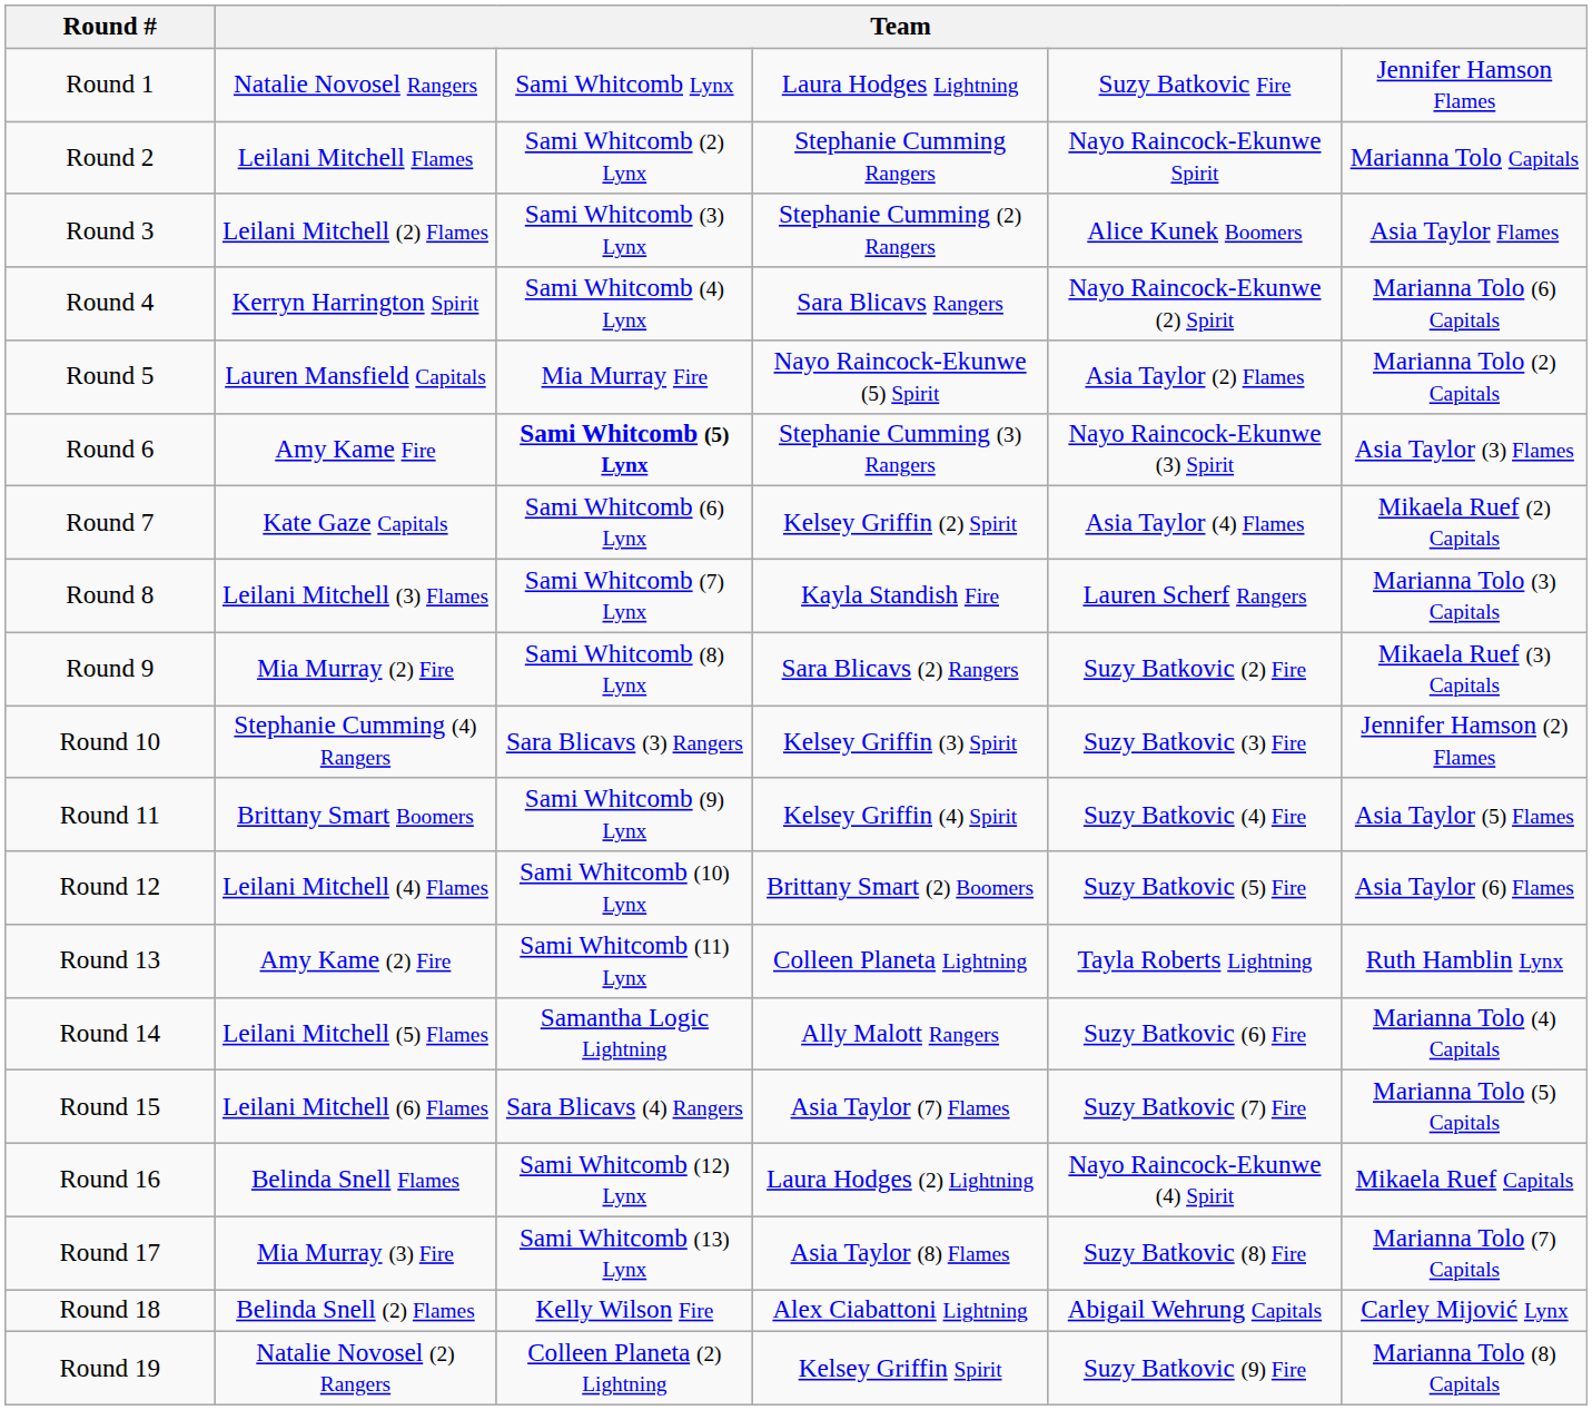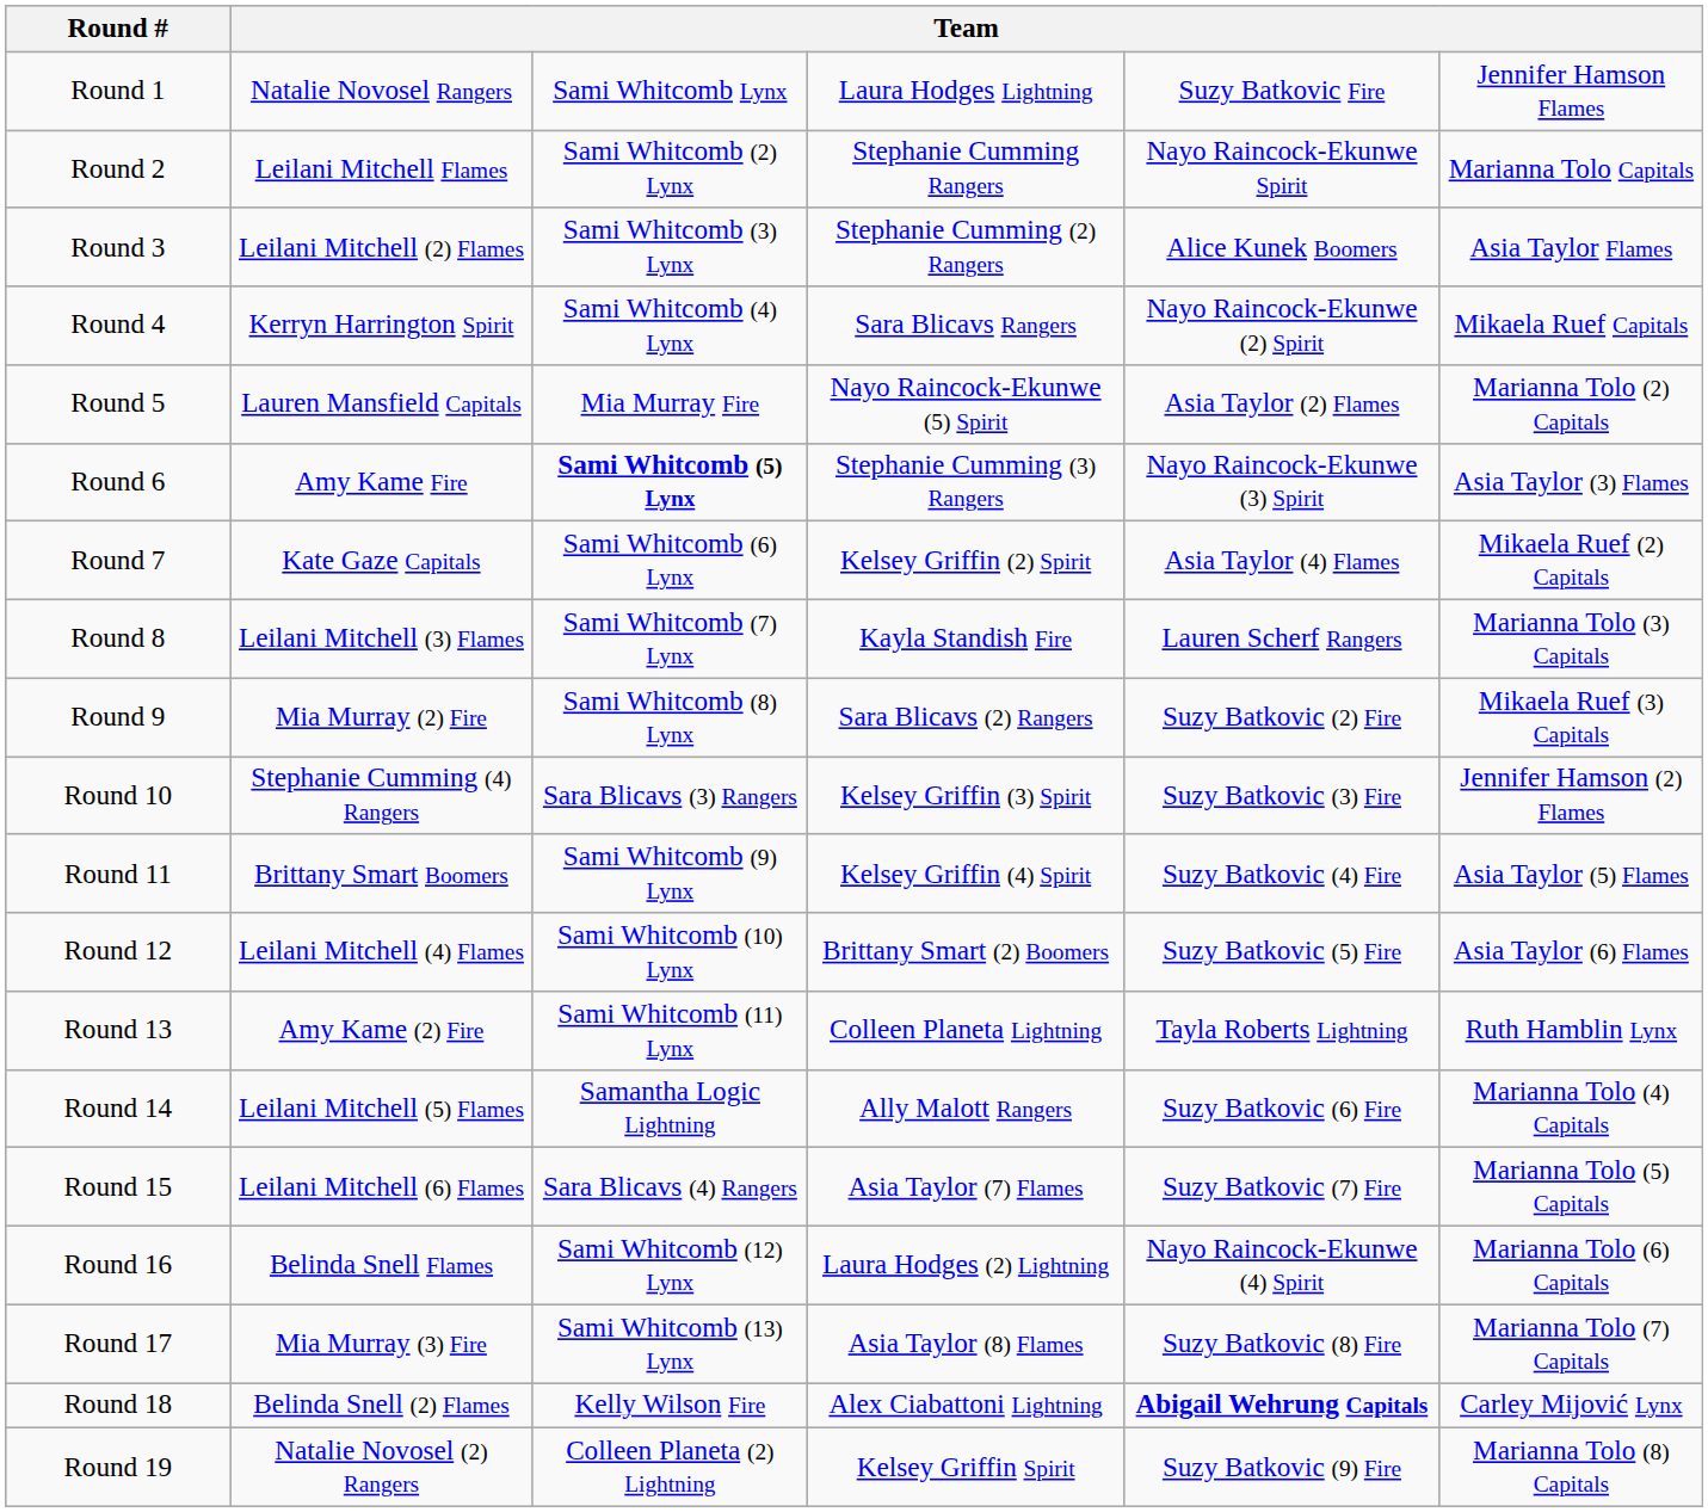 <table class="wikitable" style="width: 100%; text-align:center; font-size:90%">
 <tr>
 <th rowspan=1 width=110>Round #</th>
 <th colspan=5 width=50>Team</th>
 </tr>
 <tr>
 <td>Round 1</td>
 <td><a href='#'>Natalie Novosel</a> <small> <a href='#'>Rangers</a> </small></td>
 <td><a href='#'>Sami Whitcomb</a> <small> <a href='#'>Lynx</a> </small></td>
 <td><a href='#'>Laura Hodges</a> <small> <a href='#'>Lightning</a> </small></td>
 <td><a href='#'>Suzy Batkovic</a> <small> <a href='#'>Fire</a> </small></td>
 <td><a href='#'>Jennifer Hamson</a> <small> <a href='#'>Flames</a> </small></td>
 </tr>
 <tr>
 <td>Round 2</td>
 <td><a href='#'>Leilani Mitchell</a> <small> <a href='#'>Flames</a> </small></td>
 <td><a href='#'>Sami Whitcomb</a> <small> (2) <a href='#'>Lynx</a> </small></td>
 <td><a href='#'>Stephanie Cumming</a> <small> <a href='#'>Rangers</a> </small></td>
 <td><a href='#'>Nayo Raincock-Ekunwe</a> <small> <a href='#'>Spirit</a> </small></td>
 <td><a href='#'>Marianna Tolo</a> <small> <a href='#'>Capitals</a> </small></td>
 </tr>
 <tr>
 <td>Round 3</td>
 <td><a href='#'>Leilani Mitchell</a> <small> (2) <a href='#'>Flames</a> </small></td>
 <td><a href='#'>Sami Whitcomb</a> <small> (3) <a href='#'>Lynx</a> </small></td>
 <td><a href='#'>Stephanie Cumming</a> <small> (2) <a href='#'>Rangers</a> </small></td>
 <td><a href='#'>Alice Kunek</a> <small> <a href='#'>Boomers</a> </small></td>
 <td><a href='#'>Asia Taylor</a> <small> <a href='#'>Flames</a> </small></td>
 </tr>
 <tr>
 <td>Round 4</td>
 <td><a href='#'>Kerryn Harrington</a> <small> <a href='#'>Spirit</a> </small></td>
 <td><a href='#'>Sami Whitcomb</a> <small> (4) <a href='#'>Lynx</a> </small></td>
 <td><a href='#'>Sara Blicavs</a> <small> <a href='#'>Rangers</a> </small></td>
 <td><a href='#'>Nayo Raincock-Ekunwe</a> <small> (2) <a href='#'>Spirit</a> </small></td>
-<td><a href='#'>Marianna Tolo</a> <small> (6) <a href='#'>Capitals</a> </small></td>
+<td><a href='#'>Mikaela Ruef</a> <small> <a href='#'>Capitals</a> </small></td>
 </tr>
 <tr>
 <td>Round 5</td>
 <td><a href='#'>Lauren Mansfield</a> <small> <a href='#'>Capitals</a> </small></td>
 <td><a href='#'>Mia Murray</a> <small> <a href='#'>Fire</a> </small></td>
 <td><a href='#'>Nayo Raincock-Ekunwe</a> <small> (5) <a href='#'>Spirit</a> </small></td>
 <td><a href='#'>Asia Taylor</a> <small> (2) <a href='#'>Flames</a> </small></td>
 <td><a href='#'>Marianna Tolo</a> <small> (2) <a href='#'>Capitals</a> </small></td>
 </tr>
 <tr>
 <td>Round 6</td>
 <td><a href='#'>Amy Kame</a> <small> <a href='#'>Fire</a> </small></td>
 <td><strong><a href='#'>Sami Whitcomb</a> <small> (5) <a href='#'>Lynx</a> </small></strong></td>
 <td><a href='#'>Stephanie Cumming</a> <small> (3) <a href='#'>Rangers</a> </small></td>
 <td><a href='#'>Nayo Raincock-Ekunwe</a> <small> (3) <a href='#'>Spirit</a> </small></td>
 <td><a href='#'>Asia Taylor</a> <small> (3) <a href='#'>Flames</a> </small></td>
 </tr>
 <tr>
 <td>Round 7</td>
 <td><a href='#'>Kate Gaze</a> <small> <a href='#'>Capitals</a> </small></td>
 <td><a href='#'>Sami Whitcomb</a> <small> (6) <a href='#'>Lynx</a> </small></td>
 <td><a href='#'>Kelsey Griffin</a> <small> (2) <a href='#'>Spirit</a> </small></td>
 <td><a href='#'>Asia Taylor</a> <small> (4) <a href='#'>Flames</a> </small></td>
 <td><a href='#'>Mikaela Ruef</a> <small> (2) <a href='#'>Capitals</a> </small></td>
 </tr>
 <tr>
 <td>Round 8</td>
 <td><a href='#'>Leilani Mitchell</a> <small> (3) <a href='#'>Flames</a> </small></td>
 <td><a href='#'>Sami Whitcomb</a> <small> (7) <a href='#'>Lynx</a> </small></td>
 <td><a href='#'>Kayla Standish</a> <small> <a href='#'>Fire</a> </small></td>
 <td><a href='#'>Lauren Scherf</a> <small> <a href='#'>Rangers</a> </small></td>
 <td><a href='#'>Marianna Tolo</a> <small> (3) <a href='#'>Capitals</a> </small></td>
 </tr>
 <tr>
 <td>Round 9</td>
 <td><a href='#'>Mia Murray</a> <small> (2) <a href='#'>Fire</a> </small></td>
 <td><a href='#'>Sami Whitcomb</a> <small> (8) <a href='#'>Lynx</a> </small></td>
 <td><a href='#'>Sara Blicavs</a> <small> (2) <a href='#'>Rangers</a> </small></td>
 <td><a href='#'>Suzy Batkovic</a> <small> (2) <a href='#'>Fire</a> </small></td>
 <td><a href='#'>Mikaela Ruef</a> <small> (3) <a href='#'>Capitals</a> </small></td>
 </tr>
 <tr>
 <td>Round 10</td>
 <td><a href='#'>Stephanie Cumming</a> <small> (4) <a href='#'>Rangers</a> </small></td>
 <td><a href='#'>Sara Blicavs</a> <small> (3) <a href='#'>Rangers</a> </small></td>
 <td><a href='#'>Kelsey Griffin</a> <small> (3) <a href='#'>Spirit</a> </small></td>
 <td><a href='#'>Suzy Batkovic</a> <small> (3) <a href='#'>Fire</a> </small></td>
 <td><a href='#'>Jennifer Hamson</a> <small> (2) <a href='#'>Flames</a> </small></td>
 </tr>
 <tr>
 <td>Round 11</td>
 <td><a href='#'>Brittany Smart</a> <small> <a href='#'>Boomers</a> </small></td>
 <td><a href='#'>Sami Whitcomb</a> <small> (9) <a href='#'>Lynx</a> </small></td>
 <td><a href='#'>Kelsey Griffin</a> <small> (4) <a href='#'>Spirit</a> </small></td>
 <td><a href='#'>Suzy Batkovic</a> <small> (4) <a href='#'>Fire</a> </small></td>
 <td><a href='#'>Asia Taylor</a> <small> (5) <a href='#'>Flames</a> </small></td>
 </tr>
 <tr>
 <td>Round 12</td>
 <td><a href='#'>Leilani Mitchell</a> <small> (4) <a href='#'>Flames</a> </small></td>
 <td><a href='#'>Sami Whitcomb</a> <small> (10) <a href='#'>Lynx</a> </small></td>
 <td><a href='#'>Brittany Smart</a> <small> (2) <a href='#'>Boomers</a> </small></td>
 <td><a href='#'>Suzy Batkovic</a> <small> (5) <a href='#'>Fire</a> </small></td>
 <td><a href='#'>Asia Taylor</a> <small> (6) <a href='#'>Flames</a> </small></td>
 </tr>
 <tr>
 <td>Round 13</td>
 <td><a href='#'>Amy Kame</a> <small> (2) <a href='#'>Fire</a> </small></td>
 <td><a href='#'>Sami Whitcomb</a> <small> (11) <a href='#'>Lynx</a> </small></td>
 <td><a href='#'>Colleen Planeta</a> <small> <a href='#'>Lightning</a> </small></td>
 <td><a href='#'>Tayla Roberts</a> <small> <a href='#'>Lightning</a> </small></td>
 <td><a href='#'>Ruth Hamblin</a> <small> <a href='#'>Lynx</a> </small></td>
 </tr>
 <tr>
 <td>Round 14</td>
 <td><a href='#'>Leilani Mitchell</a> <small> (5) <a href='#'>Flames</a> </small></td>
 <td><a href='#'>Samantha Logic</a> <small> <a href='#'>Lightning</a> </small></td>
 <td><a href='#'>Ally Malott</a> <small> <a href='#'>Rangers</a> </small></td>
 <td><a href='#'>Suzy Batkovic</a> <small> (6) <a href='#'>Fire</a> </small></td>
 <td><a href='#'>Marianna Tolo</a> <small> (4) <a href='#'>Capitals</a> </small></td>
 </tr>
 <tr>
 <td>Round 15</td>
 <td><a href='#'>Leilani Mitchell</a> <small> (6) <a href='#'>Flames</a> </small></td>
 <td><a href='#'>Sara Blicavs</a> <small> (4) <a href='#'>Rangers</a> </small></td>
 <td><a href='#'>Asia Taylor</a> <small> (7) <a href='#'>Flames</a> </small></td>
 <td><a href='#'>Suzy Batkovic</a> <small> (7) <a href='#'>Fire</a> </small></td>
 <td><a href='#'>Marianna Tolo</a> <small> (5) <a href='#'>Capitals</a> </small></td>
 </tr>
 <tr>
 <td>Round 16</td>
 <td><a href='#'>Belinda Snell</a> <small> <a href='#'>Flames</a> </small></td>
 <td><a href='#'>Sami Whitcomb</a> <small> (12) <a href='#'>Lynx</a> </small></td>
 <td><a href='#'>Laura Hodges</a> <small> (2) <a href='#'>Lightning</a> </small></td>
 <td><a href='#'>Nayo Raincock-Ekunwe</a> <small> (4) <a href='#'>Spirit</a> </small></td>
-<td><a href='#'>Mikaela Ruef</a> <small> <a href='#'>Capitals</a> </small></td>
+<td><a href='#'>Marianna Tolo</a> <small> (6) <a href='#'>Capitals</a> </small></td>
 </tr>
 <tr>
 <td>Round 17</td>
 <td><a href='#'>Mia Murray</a> <small> (3) <a href='#'>Fire</a> </small></td>
 <td><a href='#'>Sami Whitcomb</a> <small> (13) <a href='#'>Lynx</a> </small></td>
 <td><a href='#'>Asia Taylor</a> <small> (8) <a href='#'>Flames</a> </small></td>
 <td><a href='#'>Suzy Batkovic</a> <small> (8) <a href='#'>Fire</a> </small></td>
 <td><a href='#'>Marianna Tolo</a> <small> (7) <a href='#'>Capitals</a> </small></td>
 </tr>
 <tr>
 <td>Round 18</td>
 <td><a href='#'>Belinda Snell</a> <small> (2) <a href='#'>Flames</a> </small></td>
 <td><a href='#'>Kelly Wilson</a> <small> <a href='#'>Fire</a> </small></td>
 <td><a href='#'>Alex Ciabattoni</a> <small> <a href='#'>Lightning</a> </small></td>
-<td><a href='#'>Abigail Wehrung</a> <small> <a href='#'>Capitals</a> </small></td>
+<td><strong><a href='#'>Abigail Wehrung</a> <small> <a href='#'>Capitals</a> </small></strong></td>
 <td><a href='#'>Carley Mijović</a> <small> <a href='#'>Lynx</a> </small></td>
 </tr>
 <tr>
 <td>Round 19</td>
 <td><a href='#'>Natalie Novosel</a> <small> (2) <a href='#'>Rangers</a> </small></td>
 <td><a href='#'>Colleen Planeta</a> <small> (2) <a href='#'>Lightning</a> </small></td>
 <td><a href='#'>Kelsey Griffin</a> <small> <a href='#'>Spirit</a> </small></td>
 <td><a href='#'>Suzy Batkovic</a> <small> (9) <a href='#'>Fire</a> </small></td>
 <td><a href='#'>Marianna Tolo</a> <small> (8) <a href='#'>Capitals</a> </small></td>
 </tr>
 </table>
